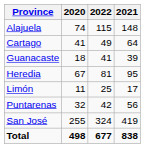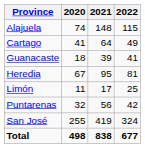 <table class="wikitable" style="text-align:right">
 <tr>
 <th><a href='#'>Province</a></th>
 <th>2020</th>
+<th>2021</th>
 <th>2022</th>
-<th>2021</th>
 </tr>
 <tr>
 <td style="text-align:left"><a href='#'>Alajuela</a></td>
 <td>74</td>
+<td>148</td>
 <td>115</td>
-<td>148</td>
 </tr>
 <tr>
 <td style="text-align:left"><a href='#'>Cartago</a></td>
 <td>41</td>
+<td>64</td>
 <td>49</td>
-<td>64</td>
 </tr>
 <tr>
 <td style="text-align:left"><a href='#'>Guanacaste</a></td>
 <td>18</td>
+<td>39</td>
 <td>41</td>
-<td>39</td>
 </tr>
 <tr>
 <td style="text-align:left"><a href='#'>Heredia</a></td>
 <td>67</td>
+<td>95</td>
 <td>81</td>
-<td>95</td>
 </tr>
 <tr>
 <td style="text-align:left"><a href='#'>Limón</a></td>
 <td>11</td>
+<td>17</td>
 <td>25</td>
-<td>17</td>
 </tr>
 <tr>
 <td style="text-align:left"><a href='#'>Puntarenas</a></td>
 <td>32</td>
+<td>56</td>
 <td>42</td>
-<td>56</td>
 </tr>
 <tr>
 <td style="text-align:left"><a href='#'>San José</a></td>
 <td>255</td>
+<td>419</td>
 <td>324</td>
-<td>419</td>
 </tr>
 <tr>
 <td style="text-align:left"><strong>Total</strong></td>
 <td><strong>498</strong></td>
+<td><strong>838</strong></td>
 <td><strong>677</strong></td>
-<td><strong>838</strong></td>
 </tr>
 </table>
